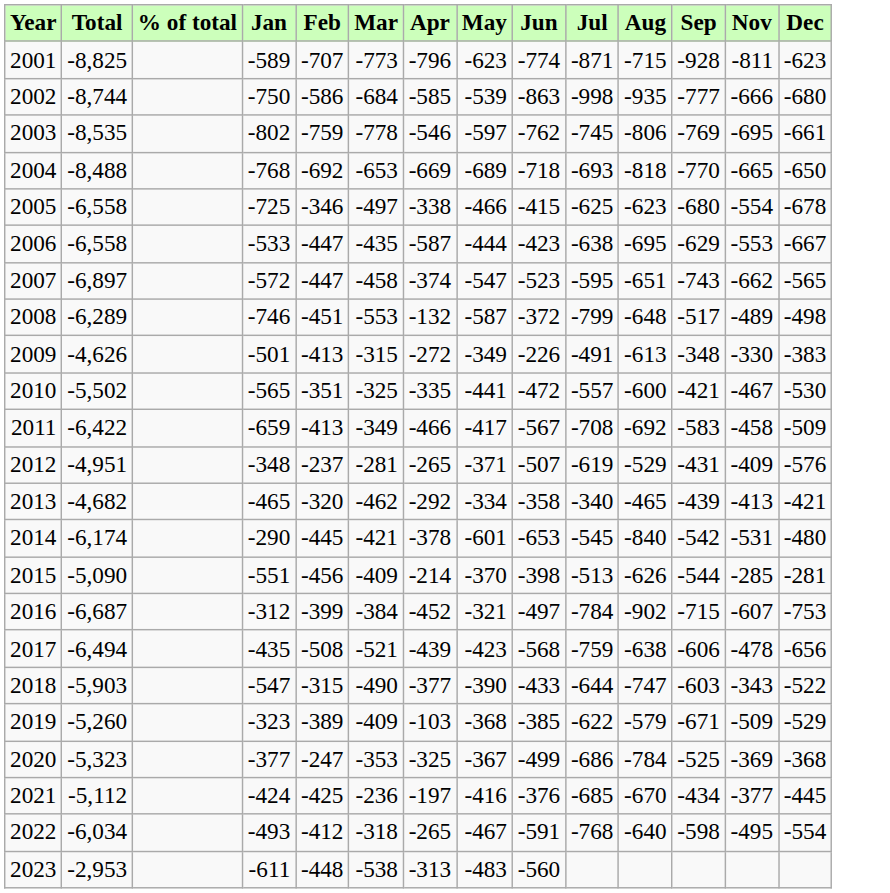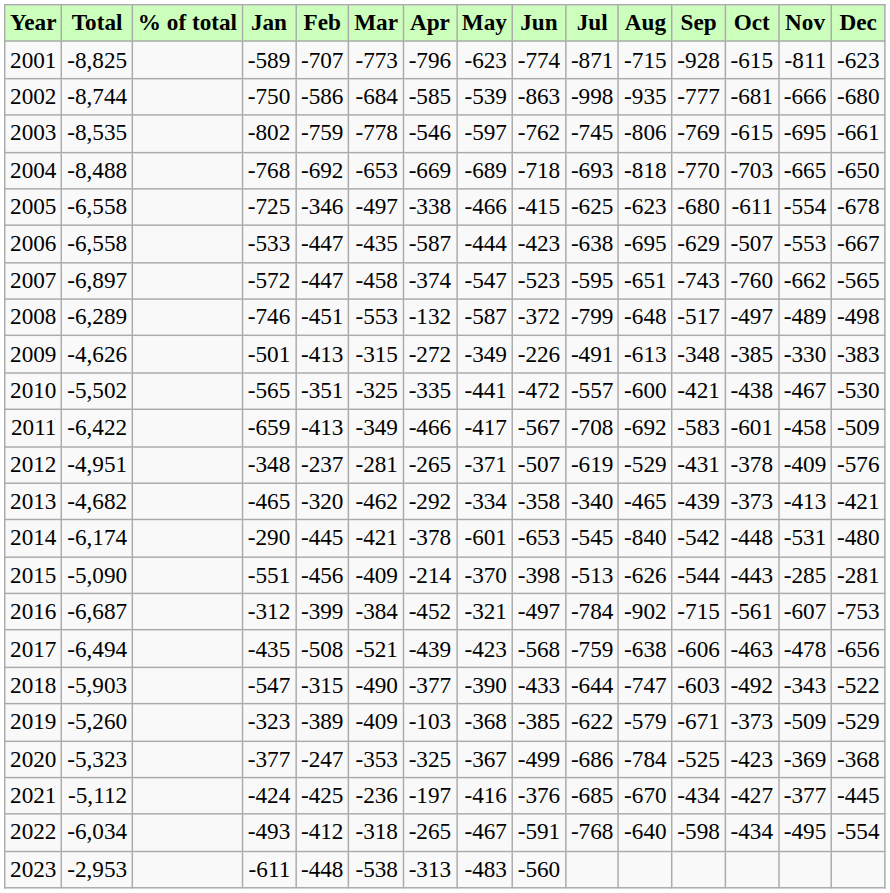 <table class="wikitable" style="text-align:right;">
 <tr>
 <th style="background:#cfb;">Year</th>
 <th style="background:#cfb;">Total</th>
 <th style="background:#cfb;">% of total</th>
 <th style="background:#cfb;">Jan</th>
 <th style="background:#cfb;">Feb</th>
 <th style="background:#cfb;">Mar</th>
 <th style="background:#cfb;">Apr</th>
 <th style="background:#cfb;">May</th>
 <th style="background:#cfb;">Jun</th>
 <th style="background:#cfb;">Jul</th>
 <th style="background:#cfb;">Aug</th>
 <th style="background:#cfb;">Sep</th>
+<th style="background:#cfb;">Oct</th>
 <th style="background:#cfb;">Nov</th>
 <th style="background:#cfb;">Dec</th>
 </tr>
 <tr>
 <td>2001</td>
 <td>-8,825</td>
 <td></td>
 <td>-589</td>
 <td>-707</td>
 <td>-773</td>
 <td>-796</td>
 <td>-623</td>
 <td>-774</td>
 <td>-871</td>
 <td>-715</td>
 <td>-928</td>
+<td>-615</td>
 <td>-811</td>
 <td>-623</td>
 </tr>
 <tr>
 <td>2002</td>
 <td>-8,744</td>
 <td></td>
 <td>-750</td>
 <td>-586</td>
 <td>-684</td>
 <td>-585</td>
 <td>-539</td>
 <td>-863</td>
 <td>-998</td>
 <td>-935</td>
 <td>-777</td>
+<td>-681</td>
 <td>-666</td>
 <td>-680</td>
 </tr>
 <tr>
 <td>2003</td>
 <td>-8,535</td>
 <td></td>
 <td>-802</td>
 <td>-759</td>
 <td>-778</td>
 <td>-546</td>
 <td>-597</td>
 <td>-762</td>
 <td>-745</td>
 <td>-806</td>
 <td>-769</td>
+<td>-615</td>
 <td>-695</td>
 <td>-661</td>
 </tr>
 <tr>
 <td>2004</td>
 <td>-8,488</td>
 <td></td>
 <td>-768</td>
 <td>-692</td>
 <td>-653</td>
 <td>-669</td>
 <td>-689</td>
 <td>-718</td>
 <td>-693</td>
 <td>-818</td>
 <td>-770</td>
+<td>-703</td>
 <td>-665</td>
 <td>-650</td>
 </tr>
 <tr>
 <td>2005</td>
 <td>-6,558</td>
 <td></td>
 <td>-725</td>
 <td>-346</td>
 <td>-497</td>
 <td>-338</td>
 <td>-466</td>
 <td>-415</td>
 <td>-625</td>
 <td>-623</td>
 <td>-680</td>
+<td>-611</td>
 <td>-554</td>
 <td>-678</td>
 </tr>
 <tr>
 <td>2006</td>
 <td>-6,558</td>
 <td></td>
 <td>-533</td>
 <td>-447</td>
 <td>-435</td>
 <td>-587</td>
 <td>-444</td>
 <td>-423</td>
 <td>-638</td>
 <td>-695</td>
 <td>-629</td>
+<td>-507</td>
 <td>-553</td>
 <td>-667</td>
 </tr>
 <tr>
 <td>2007</td>
 <td>-6,897</td>
 <td></td>
 <td>-572</td>
 <td>-447</td>
 <td>-458</td>
 <td>-374</td>
 <td>-547</td>
 <td>-523</td>
 <td>-595</td>
 <td>-651</td>
 <td>-743</td>
+<td>-760</td>
 <td>-662</td>
 <td>-565</td>
 </tr>
 <tr>
 <td>2008</td>
 <td>-6,289</td>
 <td></td>
 <td>-746</td>
 <td>-451</td>
 <td>-553</td>
 <td>-132</td>
 <td>-587</td>
 <td>-372</td>
 <td>-799</td>
 <td>-648</td>
 <td>-517</td>
+<td>-497</td>
 <td>-489</td>
 <td>-498</td>
 </tr>
 <tr>
 <td>2009</td>
 <td>-4,626</td>
 <td></td>
 <td>-501</td>
 <td>-413</td>
 <td>-315</td>
 <td>-272</td>
 <td>-349</td>
 <td>-226</td>
 <td>-491</td>
 <td>-613</td>
 <td>-348</td>
+<td>-385</td>
 <td>-330</td>
 <td>-383</td>
 </tr>
 <tr>
 <td>2010</td>
 <td>-5,502</td>
 <td></td>
 <td>-565</td>
 <td>-351</td>
 <td>-325</td>
 <td>-335</td>
 <td>-441</td>
 <td>-472</td>
 <td>-557</td>
 <td>-600</td>
 <td>-421</td>
+<td>-438</td>
 <td>-467</td>
 <td>-530</td>
 </tr>
 <tr>
 <td>2011</td>
 <td>-6,422</td>
 <td></td>
 <td>-659</td>
 <td>-413</td>
 <td>-349</td>
 <td>-466</td>
 <td>-417</td>
 <td>-567</td>
 <td>-708</td>
 <td>-692</td>
 <td>-583</td>
+<td>-601</td>
 <td>-458</td>
 <td>-509</td>
 </tr>
 <tr>
 <td>2012</td>
 <td>-4,951</td>
 <td></td>
 <td>-348</td>
 <td>-237</td>
 <td>-281</td>
 <td>-265</td>
 <td>-371</td>
 <td>-507</td>
 <td>-619</td>
 <td>-529</td>
 <td>-431</td>
+<td>-378</td>
 <td>-409</td>
 <td>-576</td>
 </tr>
 <tr>
 <td>2013</td>
 <td>-4,682</td>
 <td></td>
 <td>-465</td>
 <td>-320</td>
 <td>-462</td>
 <td>-292</td>
 <td>-334</td>
 <td>-358</td>
 <td>-340</td>
 <td>-465</td>
 <td>-439</td>
+<td>-373</td>
 <td>-413</td>
 <td>-421</td>
 </tr>
 <tr>
 <td>2014</td>
 <td>-6,174</td>
 <td></td>
 <td>-290</td>
 <td>-445</td>
 <td>-421</td>
 <td>-378</td>
 <td>-601</td>
 <td>-653</td>
 <td>-545</td>
 <td>-840</td>
 <td>-542</td>
+<td>-448</td>
 <td>-531</td>
 <td>-480</td>
 </tr>
 <tr>
 <td>2015</td>
 <td>-5,090</td>
 <td></td>
 <td>-551</td>
 <td>-456</td>
 <td>-409</td>
 <td>-214</td>
 <td>-370</td>
 <td>-398</td>
 <td>-513</td>
 <td>-626</td>
 <td>-544</td>
+<td>-443</td>
 <td>-285</td>
 <td>-281</td>
 </tr>
 <tr>
 <td>2016</td>
 <td>-6,687</td>
 <td></td>
 <td>-312</td>
 <td>-399</td>
 <td>-384</td>
 <td>-452</td>
 <td>-321</td>
 <td>-497</td>
 <td>-784</td>
 <td>-902</td>
 <td>-715</td>
+<td>-561</td>
 <td>-607</td>
 <td>-753</td>
 </tr>
 <tr>
 <td>2017</td>
 <td>-6,494</td>
 <td></td>
 <td>-435</td>
 <td>-508</td>
 <td>-521</td>
 <td>-439</td>
 <td>-423</td>
 <td>-568</td>
 <td>-759</td>
 <td>-638</td>
 <td>-606</td>
+<td>-463</td>
 <td>-478</td>
 <td>-656</td>
 </tr>
 <tr>
 <td>2018</td>
 <td>-5,903</td>
 <td></td>
 <td>-547</td>
 <td>-315</td>
 <td>-490</td>
 <td>-377</td>
 <td>-390</td>
 <td>-433</td>
 <td>-644</td>
 <td>-747</td>
 <td>-603</td>
+<td>-492</td>
 <td>-343</td>
 <td>-522</td>
 </tr>
 <tr>
 <td>2019</td>
 <td>-5,260</td>
 <td></td>
 <td>-323</td>
 <td>-389</td>
 <td>-409</td>
 <td>-103</td>
 <td>-368</td>
 <td>-385</td>
 <td>-622</td>
 <td>-579</td>
 <td>-671</td>
+<td>-373</td>
 <td>-509</td>
 <td>-529</td>
 </tr>
 <tr>
 <td>2020</td>
 <td>-5,323</td>
 <td></td>
 <td>-377</td>
 <td>-247</td>
 <td>-353</td>
 <td>-325</td>
 <td>-367</td>
 <td>-499</td>
 <td>-686</td>
 <td>-784</td>
 <td>-525</td>
+<td>-423</td>
 <td>-369</td>
 <td>-368</td>
 </tr>
 <tr>
 <td>2021</td>
 <td>-5,112</td>
 <td></td>
 <td>-424</td>
 <td>-425</td>
 <td>-236</td>
 <td>-197</td>
 <td>-416</td>
 <td>-376</td>
 <td>-685</td>
 <td>-670</td>
 <td>-434</td>
+<td>-427</td>
 <td>-377</td>
 <td>-445</td>
 </tr>
 <tr>
 <td>2022</td>
 <td>-6,034</td>
 <td></td>
 <td>-493</td>
 <td>-412</td>
 <td>-318</td>
 <td>-265</td>
 <td>-467</td>
 <td>-591</td>
 <td>-768</td>
 <td>-640</td>
 <td>-598</td>
+<td>-434</td>
 <td>-495</td>
 <td>-554</td>
 </tr>
 <tr>
 <td>2023</td>
 <td>-2,953</td>
 <td></td>
 <td>-611</td>
 <td>-448</td>
 <td>-538</td>
 <td>-313</td>
 <td>-483</td>
 <td>-560</td>
 <td></td>
 <td></td>
 <td></td>
 <td></td>
 <td></td>
+<td></td>
 </tr>
 </table>
